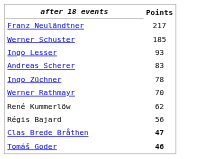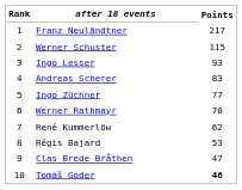 <table cellspacing="1" cellpadding="3" style="border:1px solid #AAAAAA;font-size:86%">
 <tr>
+<th style="border-bottom:1px solid #AAAAAA" width="10">Rank</th>
 <th style="border-bottom:1px solid #AAAAAA" width="200"><em>after 18 events</em></th>
 <th>Points</th>
 </tr>
 <tr>
+<td align="center">1</td>
 <td align="left"> <a href='#'>Franz Neuländtner</a></td>
 <td align="center">217</td>
 </tr>
 <tr>
+<td align="center">2</td>
 <td align="left"> <a href='#'>Werner Schuster</a></td>
-<td align="center">185</td>
+<td align="center">115</td>
 </tr>
 <tr>
+<td align="center">3</td>
 <td align="left"> <a href='#'>Ingo Lesser</a></td>
 <td align="center">93</td>
 </tr>
 <tr>
+<td align="center">4</td>
 <td> <a href='#'>Andreas Scherer</a></td>
 <td align="center">83</td>
 </tr>
 <tr>
+<td align="center">5</td>
 <td> <a href='#'>Ingo Züchner</a></td>
-<td align="center">78</td>
+<td align="center">77</td>
 </tr>
 <tr>
+<td align="center">6</td>
 <td> <a href='#'>Werner Rathmayr</a></td>
 <td align="center">70</td>
 </tr>
 <tr>
+<td align="center">7</td>
 <td> René Kummerlöw</td>
 <td align="center">62</td>
 </tr>
 <tr>
+<td align="center">8</td>
 <td> Régis Bajard</td>
-<td align="center">56</td>
+<td align="center">53</td>
 </tr>
 <tr>
+<td align="center">9</td>
 <td> <a href='#'>Clas Brede Bråthen</a></td>
-<td align="center"><strong>47</strong></td>
+<td align="center">47</td>
 </tr>
 <tr>
+<td align="center">10</td>
 <td> <a href='#'>Tomáš Goder</a></td>
 <td align="center"><strong>46</strong></td>
 </tr>
 </table>
